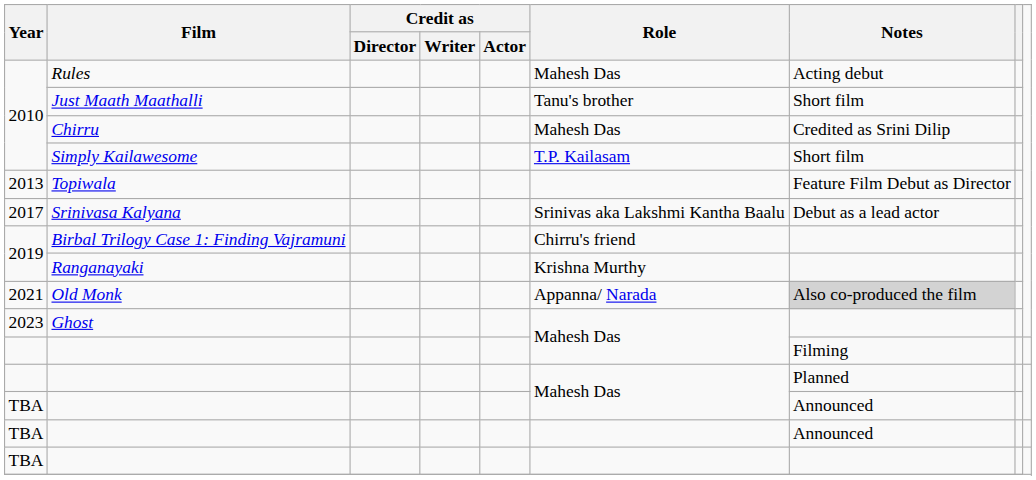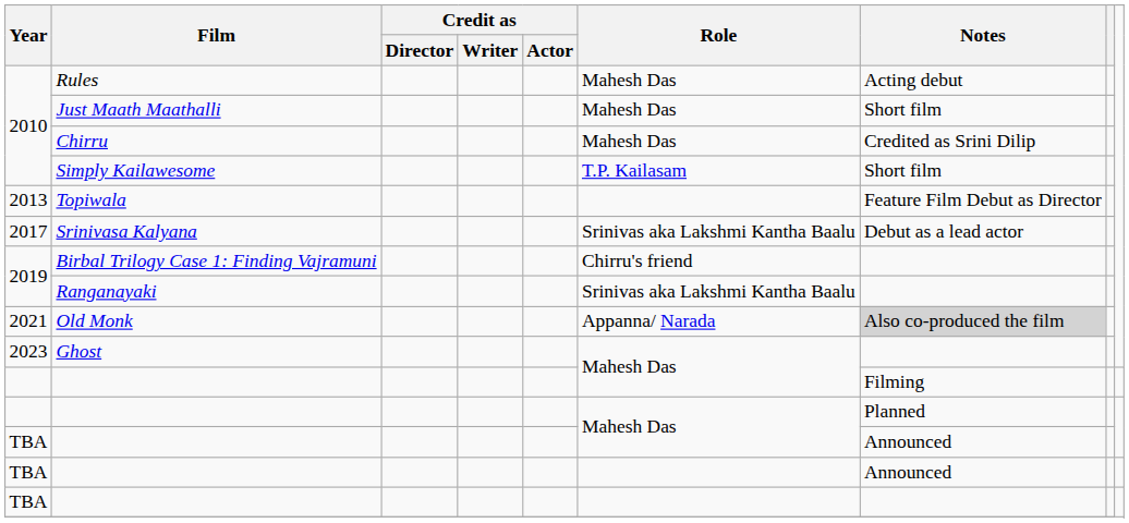 <table class="wikitable">
 <tr>
 <th rowspan=2>Year</th>
 <th rowspan=2>Film</th>
 <th colspan=3>Credit as</th>
 <th rowspan=2>Role</th>
 <th rowspan=2>Notes</th>
 <th rowspan=2></th>
 </tr>
 <tr>
 <th>Director</th>
 <th>Writer</th>
 <th>Actor</th>
 </tr>
 <tr>
 <td rowspan="4">2010</td>
 <td><em>Rules</em></td>
 <td></td>
 <td></td>
 <td></td>
 <td>Mahesh Das</td>
 <td>Acting debut</td>
 <td></td>
 </tr>
 <tr>
 <td><em><a href='#'>Just Maath Maathalli</a></em></td>
 <td></td>
 <td></td>
 <td></td>
-<td>Tanu's brother</td>
+<td>Mahesh Das</td>
 <td>Short film</td>
 <td></td>
 </tr>
 <tr>
 <td><em><a href='#'>Chirru</a></em></td>
 <td></td>
 <td></td>
 <td></td>
 <td>Mahesh Das</td>
 <td>Credited as Srini Dilip</td>
 <td></td>
 </tr>
 <tr>
 <td><em><a href='#'>Simply Kailawesome</a></em></td>
 <td></td>
 <td></td>
 <td></td>
 <td><a href='#'>T.P. Kailasam</a></td>
 <td>Short film</td>
 <td></td>
 </tr>
 <tr>
 <td>2013</td>
 <td><em><a href='#'>Topiwala</a></em></td>
 <td></td>
 <td></td>
 <td></td>
 <td></td>
 <td>Feature Film Debut as Director</td>
 <td></td>
 </tr>
 <tr>
 <td>2017</td>
 <td><em><a href='#'>Srinivasa Kalyana</a></em></td>
 <td></td>
 <td></td>
 <td></td>
 <td>Srinivas aka Lakshmi Kantha Baalu</td>
 <td>Debut as a lead actor</td>
 <td></td>
 </tr>
 <tr>
 <td rowspan="2">2019</td>
 <td><em><a href='#'>Birbal Trilogy Case 1: Finding Vajramuni</a></em></td>
 <td></td>
 <td></td>
 <td></td>
 <td>Chirru's friend</td>
 <td></td>
 <td></td>
 </tr>
 <tr>
 <td><a href='#'><em>Ranganayaki</em></a></td>
 <td></td>
 <td></td>
 <td></td>
-<td>Krishna Murthy</td>
+<td>Srinivas aka Lakshmi Kantha Baalu</td>
 <td></td>
 <td></td>
 </tr>
 <tr>
 <td>2021</td>
 <td><em><a href='#'>Old Monk</a></em></td>
 <td></td>
 <td></td>
 <td></td>
 <td>Appanna/ <a href='#'>Narada</a></td>
 <td style="background: lightgrey;">Also co-produced the film</td>
 <td></td>
 </tr>
 <tr>
 <td>2023</td>
 <td><em><a href='#'>Ghost</a></em></td>
 <td></td>
 <td></td>
 <td></td>
 <td rowspan="2">Mahesh Das</td>
 <td></td>
 <td></td>
 </tr>
 <tr>
 <td></td>
 <td></td>
 <td></td>
 <td></td>
 <td></td>
 <td>Filming</td>
 <td></td>
 <td></td>
 </tr>
 <tr>
 <td></td>
 <td></td>
 <td></td>
 <td></td>
 <td></td>
 <td rowspan="2">Mahesh Das</td>
 <td>Planned</td>
 <td></td>
 </tr>
 <tr>
 <td>TBA</td>
 <td></td>
 <td></td>
 <td></td>
 <td></td>
 <td>Announced</td>
 <td></td>
 </tr>
 <tr>
 <td>TBA</td>
 <td></td>
 <td></td>
 <td></td>
 <td></td>
 <td></td>
 <td>Announced</td>
 <td></td>
 <td></td>
 </tr>
 <tr>
 <td>TBA</td>
 <td></td>
 <td></td>
 <td></td>
 <td></td>
 <td></td>
 <td></td>
 <td></td>
 </tr>
 <tr>
 </tr>
 </table>
